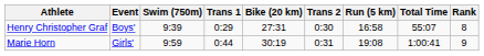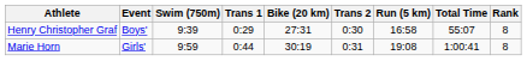 <table class="wikitable" style="font-size:90%;">
 <tr>
 <th>Athlete</th>
 <th>Event</th>
 <th>Swim (750m)</th>
 <th>Trans 1</th>
 <th>Bike (20 km)</th>
 <th>Trans 2</th>
 <th>Run (5 km)</th>
 <th>Total Time</th>
 <th>Rank</th>
 </tr>
 <tr align=center>
 <td align=left><a href='#'>Henry Christopher Graf</a></td>
 <td align=left><a href='#'>Boys'</a></td>
 <td>9:39</td>
 <td>0:29</td>
 <td>27:31</td>
 <td>0:30</td>
 <td>16:58</td>
 <td>55:07</td>
 <td>8</td>
 </tr>
 <tr align=center>
 <td align=left><a href='#'>Marie Horn</a></td>
 <td align=left><a href='#'>Girls'</a></td>
 <td>9:59</td>
 <td>0:44</td>
 <td>30:19</td>
 <td>0:31</td>
 <td>19:08</td>
 <td>1:00:41</td>
-<td>9</td>
+<td>8</td>
 </tr>
 </table>
